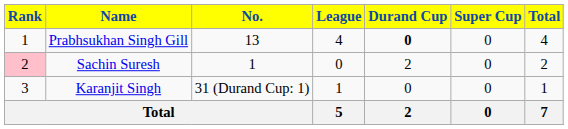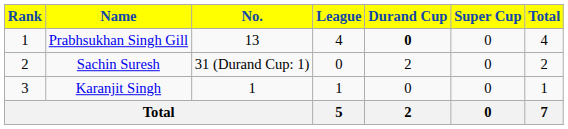 <table class="wikitable sortable" style="font-size: 95%; text-align: center;">
 <tr>
 <th style="background:#FFFF00; color:#1047AB; text-align:center;">Rank</th>
 <th style="background:#FFFF00; color:#1047AB; text-align:center;">Name</th>
 <th style="background:#FFFF00; color:#1047AB; text-align:center;">No.</th>
 <th style="background:#FFFF00; color:#1047AB; text-align:center;">League</th>
 <th style="background:#FFFF00; color:#1047AB; text-align:center;">Durand Cup</th>
 <th style="background:#FFFF00; color:#1047AB; text-align:center;">Super Cup</th>
 <th style="background:#FFFF00; color:#1047AB; text-align:center;">Total</th>
 </tr>
 <tr>
 <td>1</td>
 <td> <a href='#'>Prabhsukhan Singh Gill</a></td>
 <td>13</td>
 <td>4</td>
 <td><strong>0</strong></td>
 <td>0</td>
 <td>4</td>
 </tr>
 <tr>
-<td style="background: pink;">2</td>
+<td>2</td>
 <td> <a href='#'>Sachin Suresh</a></td>
-<td>1</td>
+<td>31 (Durand Cup: 1)</td>
 <td>0</td>
 <td>2</td>
 <td>0</td>
 <td>2</td>
 </tr>
 <tr>
 <td>3</td>
 <td> <a href='#'>Karanjit Singh</a></td>
-<td>31 (Durand Cup: 1)</td>
+<td>1</td>
 <td>1</td>
 <td>0</td>
 <td>0</td>
 <td>1</td>
 </tr>
 <tr>
 <th colspan="3">Total</th>
 <th>5</th>
 <th>2</th>
 <th>0</th>
 <th>7</th>
 </tr>
 </table>
